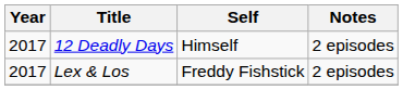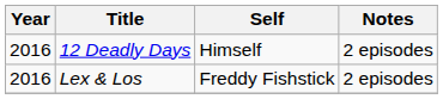 <table class="wikitable sortable">
 <tr>
 <th>Year</th>
 <th>Title</th>
 <th>Self</th>
 <th>Notes</th>
 </tr>
 <tr>
-<td>2017</td>
+<td>2016</td>
 <td data-sort-value="Twelve Deadly Days"><em><a href='#'>12 Deadly Days</a></em></td>
 <td>Himself</td>
 <td>2 episodes</td>
 </tr>
 <tr>
-<td>2017</td>
+<td>2016</td>
 <td><em>Lex & Los</em></td>
 <td>Freddy Fishstick</td>
 <td>2 episodes</td>
 </tr>
 <tr>
 </tr>
 </table>
